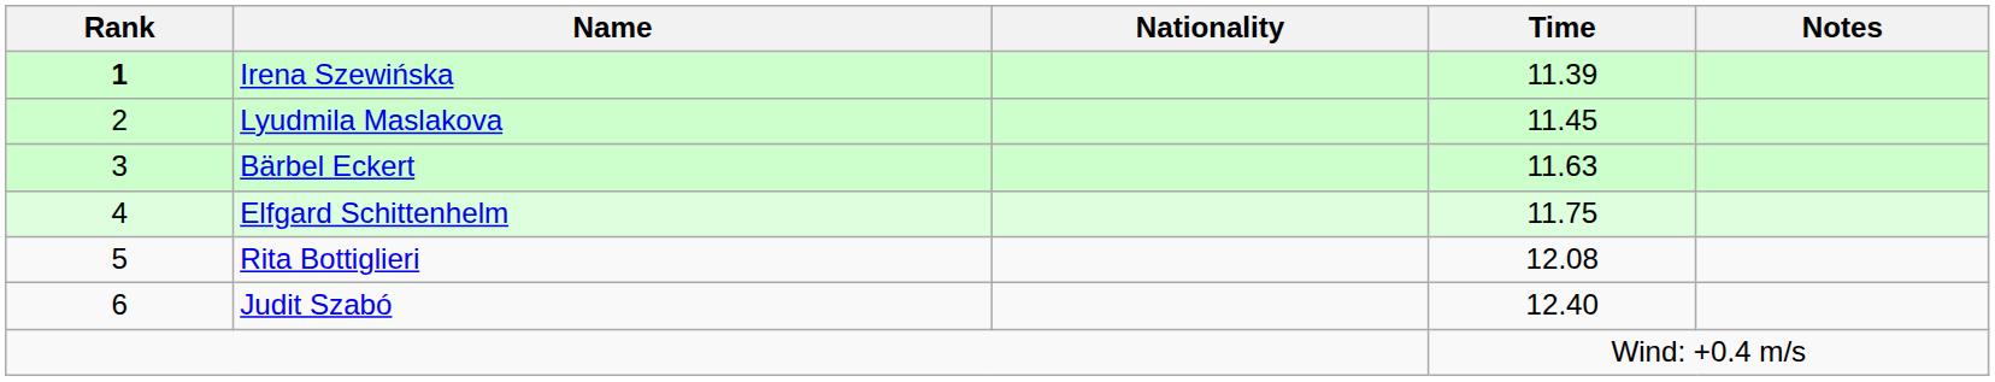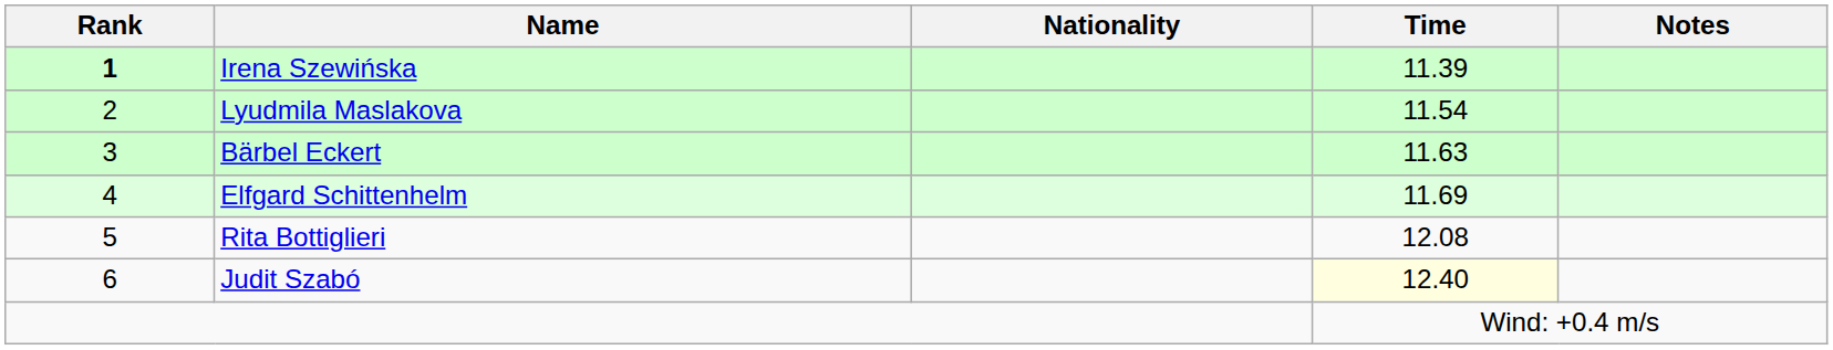 <table class="wikitable sortable" style="text-align:center;width: 55%">
 <tr>
 <th>Rank</th>
 <th>Name</th>
 <th>Nationality</th>
 <th>Time</th>
 <th>Notes</th>
 </tr>
 <tr bgcolor=ccffcc>
 <td><strong>1</strong></td>
 <td align=left><a href='#'>Irena Szewińska</a></td>
 <td align=left></td>
 <td>11.39</td>
 <td></td>
 </tr>
 <tr bgcolor=ccffcc>
 <td>2</td>
 <td align=left><a href='#'>Lyudmila Maslakova</a></td>
 <td align=left></td>
-<td>11.45</td>
+<td>11.54</td>
 <td></td>
 </tr>
 <tr bgcolor=ccffcc>
 <td>3</td>
 <td align=left><a href='#'>Bärbel Eckert</a></td>
 <td align=left></td>
 <td>11.63</td>
 <td></td>
 </tr>
 <tr bgcolor=ddffdd>
 <td>4</td>
 <td align=left><a href='#'>Elfgard Schittenhelm</a></td>
 <td align=left></td>
-<td>11.75</td>
+<td>11.69</td>
 <td></td>
 </tr>
 <tr>
 <td>5</td>
 <td align=left><a href='#'>Rita Bottiglieri</a></td>
 <td align=left></td>
 <td>12.08</td>
 <td></td>
 </tr>
 <tr>
 <td>6</td>
 <td align=left><a href='#'>Judit Szabó</a></td>
 <td align=left></td>
-<td>12.40</td>
+<td style="background: lightyellow;">12.40</td>
 <td></td>
 </tr>
 <tr>
 <td colspan="3"></td>
 <td colspan="2">Wind: +0.4 m/s</td>
 </tr>
 </table>
